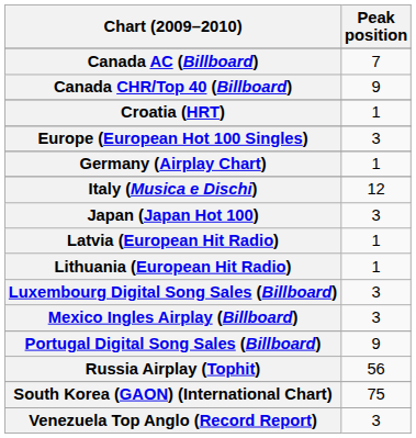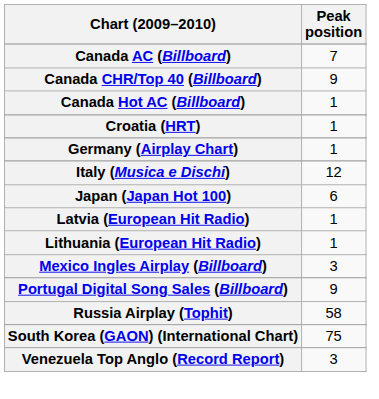 <table class="wikitable sortable plainrowheaders" style="text-align:center">
 <tr>
 <th scope="col">Chart (2009–2010)</th>
 <th scope="col">Peak<br> position</th>
 </tr>
 <tr>
 </tr>
 <tr>
 </tr>
 <tr>
 </tr>
 <tr>
 </tr>
 <tr>
 </tr>
 <tr>
 <th scope="row">Canada <a href='#'>AC</a> (<em><a href='#'>Billboard</a></em>)</th>
 <td>7</td>
 </tr>
 <tr>
 <th scope="row">Canada <a href='#'>CHR/Top 40</a> (<em><a href='#'>Billboard</a></em>)</th>
 <td>9</td>
 </tr>
 <tr>
+<th scope="row">Canada <a href='#'>Hot AC</a> (<em><a href='#'>Billboard</a></em>)</th>
+<td>1</td>
+</tr>
+<tr>
 </tr>
 <tr>
 <th scope="row">Croatia (<a href='#'>HRT</a>)</th>
 <td>1</td>
 </tr>
 <tr>
 </tr>
 <tr>
-</tr>
-<tr>
-<th scope="row">Europe (<a href='#'>European Hot 100 Singles</a>)</th>
-<td>3</td>
 </tr>
 <tr>
 </tr>
 <tr>
 </tr>
 <tr>
 </tr>
 <tr>
 <th scope="row">Germany (<a href='#'>Airplay Chart</a>)</th>
 <td>1</td>
 </tr>
 <tr>
 </tr>
 <tr>
 </tr>
 <tr>
 </tr>
 <tr>
 <th scope="row">Italy (<em><a href='#'>Musica e Dischi</a></em>)</th>
 <td>12</td>
 </tr>
 <tr>
 <th scope="row">Japan (<a href='#'>Japan Hot 100</a>)</th>
-<td>3</td>
+<td>6</td>
 </tr>
 <tr>
 <th scope="row">Latvia (<a href='#'>European Hit Radio</a>)</th>
 <td>1</td>
 </tr>
 <tr>
 <th scope="row">Lithuania (<a href='#'>European Hit Radio</a>)</th>
 <td>1</td>
-</tr>
-<tr>
-<th scope="row"><a href='#'>Luxembourg Digital Song Sales</a> (<a href='#'><em>Billboard</em></a>)</th>
-<td>3</td>
 </tr>
 <tr>
 <th scope="row"><a href='#'>Mexico Ingles Airplay</a> (<a href='#'><em>Billboard</em></a>)</th>
 <td>3</td>
 </tr>
 <tr>
 </tr>
 <tr>
 </tr>
 <tr>
 </tr>
 <tr>
 </tr>
 <tr>
 </tr>
 <tr>
 <th scope="row"><a href='#'>Portugal Digital Song Sales</a> (<a href='#'><em>Billboard</em></a>)</th>
 <td>9</td>
 </tr>
 <tr>
 <th scope="row">Russia Airplay (<a href='#'>Tophit</a>)</th>
-<td>56</td>
+<td>58</td>
 </tr>
 <tr>
 </tr>
 <tr>
 </tr>
 <tr>
 <th scope="row">South Korea (<a href='#'>GAON</a>) (International Chart)</th>
 <td>75</td>
 </tr>
 <tr>
 </tr>
 <tr>
 </tr>
 <tr>
 </tr>
 <tr>
 </tr>
 <tr>
 </tr>
 <tr>
 </tr>
 <tr>
 </tr>
 <tr>
 </tr>
 <tr>
 </tr>
 <tr>
 </tr>
 <tr>
 <th scope="row">Venezuela Top Anglo (<a href='#'>Record Report</a>)</th>
 <td>3</td>
 </tr>
 </table>
